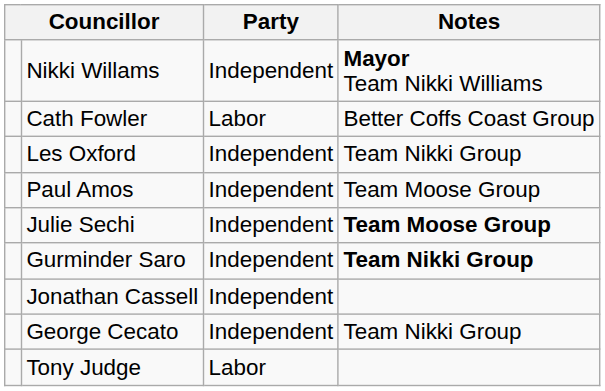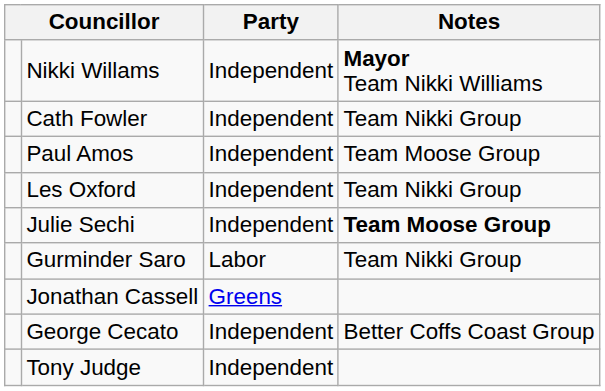 <table class="wikitable">
 <tr>
 <th colspan="2">Councillor</th>
 <th>Party</th>
 <th>Notes</th>
 </tr>
 <tr>
 <td> </td>
 <td>Nikki Willams</td>
 <td>Independent</td>
 <td><strong>Mayor</strong> <br> Team Nikki Williams</td>
 </tr>
 <tr>
 <td> </td>
 <td>Cath Fowler</td>
-<td>Labor</td>
-<td>Better Coffs Coast Group</td>
-</tr>
-<tr>
-<td> </td>
-<td>Les Oxford</td>
 <td>Independent</td>
 <td>Team Nikki Group</td>
 </tr>
 <tr>
 <td> </td>
 <td>Paul Amos</td>
 <td>Independent</td>
 <td>Team Moose Group</td>
 </tr>
 <tr>
 <td> </td>
+<td>Les Oxford</td>
+<td>Independent</td>
+<td>Team Nikki Group</td>
+</tr>
+<tr>
+<td> </td>
 <td>Julie Sechi</td>
 <td>Independent</td>
 <td><strong>Team Moose Group</strong></td>
 </tr>
 <tr>
 <td> </td>
 <td>Gurminder Saro</td>
-<td>Independent</td>
-<td><strong>Team Nikki Group</strong></td>
+<td>Labor</td>
+<td>Team Nikki Group</td>
 </tr>
 <tr>
 <td> </td>
 <td>Jonathan Cassell</td>
-<td>Independent</td>
+<td><a href='#'>Greens</a></td>
 </tr>
 <tr>
 <td> </td>
 <td>George Cecato</td>
 <td>Independent</td>
-<td>Team Nikki Group</td>
+<td>Better Coffs Coast Group</td>
 </tr>
 <tr>
 <td> </td>
 <td>Tony Judge</td>
-<td>Labor</td>
+<td>Independent</td>
 <td></td>
 </tr>
 </table>
